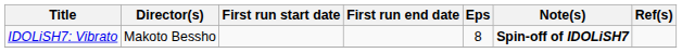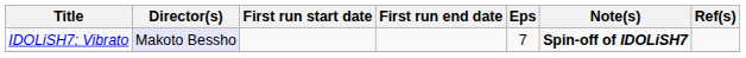 <table class="wikitable sortable" style="text-align:center; margin=auto; ">
 <tr>
 <th scope="col">Title</th>
 <th scope="col">Director(s)</th>
 <th scope="col">First run start date</th>
 <th scope="col">First run end date</th>
 <th scope="col" class="unsortable">Eps</th>
 <th scope="col" class="unsortable">Note(s)</th>
 <th scope="col" class="unsortable">Ref(s)</th>
 </tr>
 <tr>
 <td><em><a href='#'>IDOLiSH7: Vibrato</a></em></td>
-<td>Makoto Bessho</td>
+<td style="background: lavender;">Makoto Bessho</td>
 <td></td>
 <td></td>
-<td>8</td>
+<td>7</td>
 <td align=left><strong>Spin-off of <em>IDOLiSH7</em></strong></td>
 <td></td>
 </tr>
 <tr>
 </tr>
 </table>
